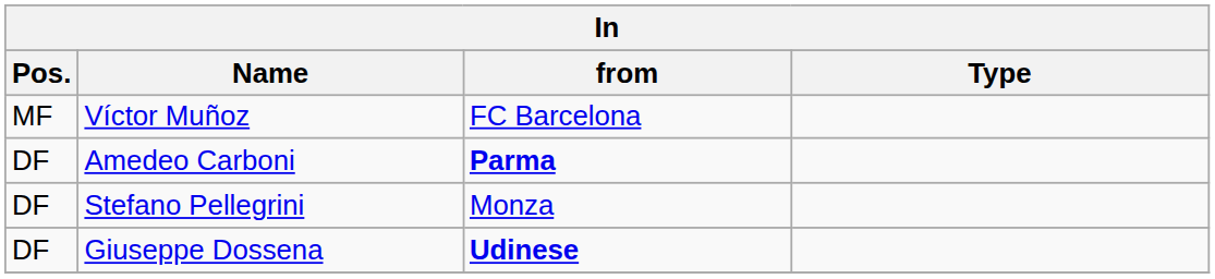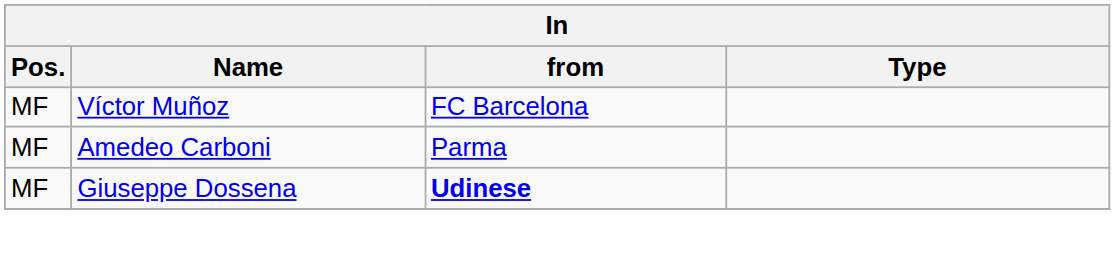 <table class="wikitable" style="font-size:90%;width:99%;">
 <tr>
 <th colspan="4">In</th>
 </tr>
 <tr>
 <th width=3%>Pos.</th>
 <th width=33%>Name</th>
 <th width=28%>from</th>
 <th width=36%>Type</th>
 </tr>
 <tr>
 <td>MF</td>
 <td><a href='#'>Víctor Muñoz</a></td>
 <td><a href='#'>FC Barcelona</a></td>
 <td></td>
 </tr>
 <tr>
-<td>DF</td>
+<td>MF</td>
 <td><a href='#'>Amedeo Carboni</a></td>
-<td><strong><a href='#'>Parma</a></strong></td>
+<td><a href='#'>Parma</a></td>
 <td></td>
 </tr>
 <tr>
-<td>DF</td>
-<td><a href='#'>Stefano Pellegrini</a></td>
-<td><a href='#'>Monza</a></td>
-<td></td>
-</tr>
-<tr>
-<td>DF</td>
+<td>MF</td>
 <td><a href='#'>Giuseppe Dossena</a></td>
 <td><strong><a href='#'>Udinese</a></strong></td>
 <td></td>
 </tr>
 <tr>
 </tr>
 </table>
